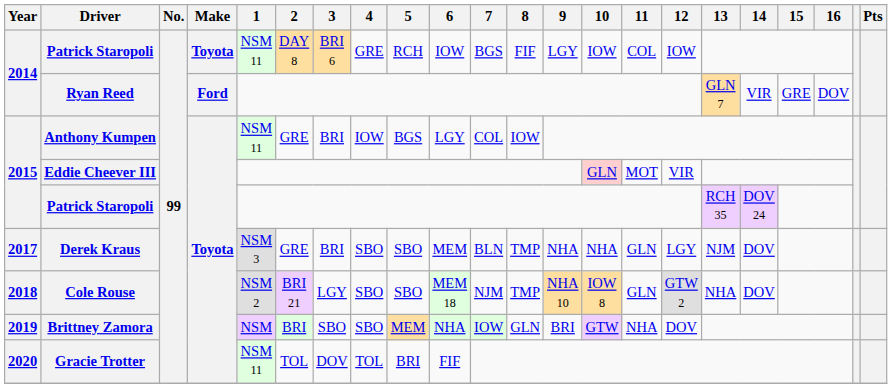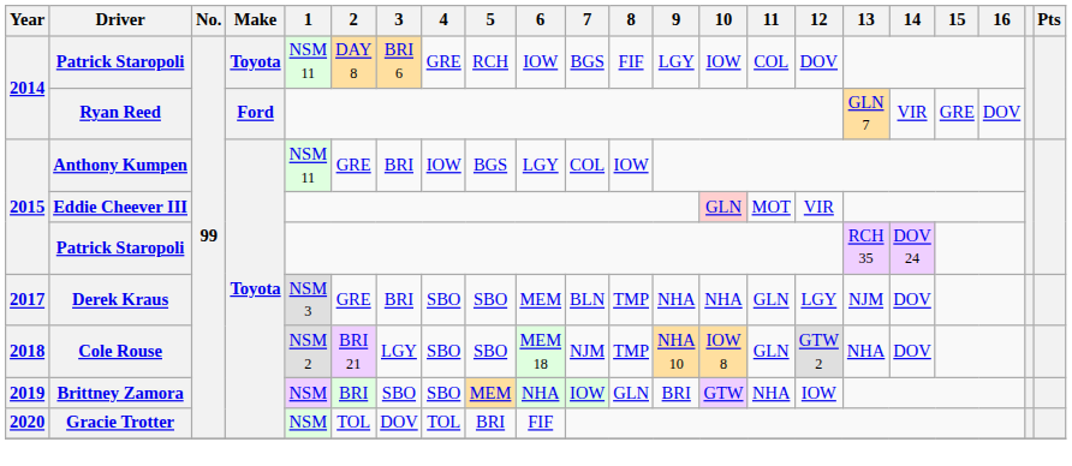 <table class="wikitable" style="text-align:center; font-size:75%">
 <tr>
 <th>Year</th>
 <th>Driver</th>
 <th>No.</th>
 <th>Make</th>
 <th>1</th>
 <th>2</th>
 <th>3</th>
 <th>4</th>
 <th>5</th>
 <th>6</th>
 <th>7</th>
 <th>8</th>
 <th>9</th>
 <th>10</th>
 <th>11</th>
 <th>12</th>
 <th>13</th>
 <th>14</th>
 <th>15</th>
 <th>16</th>
 <th></th>
 <th>Pts</th>
 </tr>
 <tr>
 <th rowspan=2><a href='#'>2014</a></th>
 <th><a href='#'>Patrick Staropoli</a></th>
 <th rowspan=9>99</th>
 <th><a href='#'>Toyota</a></th>
 <td style="background:#DFFFDF;"><a href='#'>NSM</a><br><small>11</small></td>
 <td style="background:#FFDF9F;"><a href='#'>DAY</a><br><small>8</small></td>
 <td style="background:#FFDF9F;"><a href='#'>BRI</a><br><small>6</small></td>
 <td><a href='#'>GRE</a></td>
 <td><a href='#'>RCH</a></td>
 <td><a href='#'>IOW</a></td>
 <td><a href='#'>BGS</a></td>
 <td><a href='#'>FIF</a></td>
 <td><a href='#'>LGY</a></td>
 <td><a href='#'>IOW</a></td>
 <td><a href='#'>COL</a></td>
-<td><a href='#'>IOW</a></td>
+<td><a href='#'>DOV</a></td>
 <td colspan=4></td>
 <th rowspan=2></th>
 <th rowspan=2></th>
 </tr>
 <tr>
 <th><a href='#'>Ryan Reed</a></th>
 <th><a href='#'>Ford</a></th>
 <td colspan=12></td>
 <td style="background:#FFDF9F;"><a href='#'>GLN</a><br><small>7</small></td>
 <td><a href='#'>VIR</a></td>
 <td><a href='#'>GRE</a></td>
 <td><a href='#'>DOV</a></td>
 </tr>
 <tr>
 <th rowspan=3><a href='#'>2015</a></th>
 <th><a href='#'>Anthony Kumpen</a></th>
 <th rowspan=7><a href='#'>Toyota</a></th>
 <td style="background:#DFFFDF;"><a href='#'>NSM</a><br><small>11</small></td>
 <td><a href='#'>GRE</a></td>
 <td><a href='#'>BRI</a></td>
 <td><a href='#'>IOW</a></td>
 <td><a href='#'>BGS</a></td>
 <td><a href='#'>LGY</a></td>
 <td><a href='#'>COL</a></td>
 <td><a href='#'>IOW</a></td>
 <td colspan=8></td>
 <th rowspan=3></th>
 <th rowspan=3></th>
 </tr>
 <tr>
 <th><a href='#'>Eddie Cheever III</a></th>
 <td colspan=9></td>
 <td style="background:#FFCFCF;"><a href='#'>GLN</a><br></td>
 <td><a href='#'>MOT</a></td>
 <td><a href='#'>VIR</a></td>
 <td colspan=4></td>
 </tr>
 <tr>
 <th><a href='#'>Patrick Staropoli</a></th>
 <td colspan=12></td>
 <td style="background:#EFCFFF;"><a href='#'>RCH</a><br><small>35</small></td>
 <td style="background:#EFCFFF;"><a href='#'>DOV</a><br><small>24</small></td>
 <td colspan=2></td>
 </tr>
 <tr>
 <th><a href='#'>2017</a></th>
 <th><a href='#'>Derek Kraus</a></th>
 <td style="background:#DFDFDF;"><a href='#'>NSM</a><br><small>3</small></td>
 <td><a href='#'>GRE</a></td>
 <td><a href='#'>BRI</a></td>
 <td><a href='#'>SBO</a></td>
 <td><a href='#'>SBO</a></td>
 <td><a href='#'>MEM</a></td>
 <td><a href='#'>BLN</a></td>
 <td><a href='#'>TMP</a></td>
 <td><a href='#'>NHA</a></td>
 <td><a href='#'>NHA</a></td>
 <td><a href='#'>GLN</a></td>
 <td><a href='#'>LGY</a></td>
 <td><a href='#'>NJM</a></td>
 <td><a href='#'>DOV</a></td>
 <td colspan=2></td>
 <th></th>
 <th></th>
 </tr>
 <tr>
 <th><a href='#'>2018</a></th>
 <th><a href='#'>Cole Rouse</a></th>
 <td style="background:#DFDFDF;"><a href='#'>NSM</a><br><small>2</small></td>
 <td style="background:#EFCFFF;"><a href='#'>BRI</a><br><small>21</small></td>
 <td><a href='#'>LGY</a></td>
 <td><a href='#'>SBO</a></td>
 <td><a href='#'>SBO</a></td>
 <td style="background:#DFFFDF;"><a href='#'>MEM</a><br><small>18</small></td>
 <td><a href='#'>NJM</a></td>
 <td><a href='#'>TMP</a></td>
 <td style="background:#FFDF9F;"><a href='#'>NHA</a><br><small>10</small></td>
 <td style="background:#FFDF9F;"><a href='#'>IOW</a><br><small>8</small></td>
 <td><a href='#'>GLN</a></td>
 <td style="background:#DFDFDF;"><a href='#'>GTW</a><br><small>2</small></td>
 <td><a href='#'>NHA</a></td>
 <td><a href='#'>DOV</a></td>
 <td colspan=2></td>
 <th></th>
 <th></th>
 </tr>
 <tr>
 <th><a href='#'>2019</a></th>
 <th><a href='#'>Brittney Zamora</a></th>
 <td style="background:#EFCFFF;"><a href='#'>NSM</a><br></td>
 <td style="background:#DFFFDF;"><a href='#'>BRI</a><br></td>
 <td><a href='#'>SBO</a></td>
 <td><a href='#'>SBO</a></td>
 <td style="background:#FFDF9F;"><a href='#'>MEM</a><br></td>
 <td style="background:#DFFFDF;"><a href='#'>NHA</a><br></td>
 <td style="background:#DFFFDF;"><a href='#'>IOW</a><br></td>
 <td><a href='#'>GLN</a></td>
 <td><a href='#'>BRI</a></td>
 <td style="background:#EFCFFF;"><a href='#'>GTW</a><br></td>
 <td><a href='#'>NHA</a></td>
-<td><a href='#'>DOV</a></td>
+<td><a href='#'>IOW</a></td>
 <td colspan=4></td>
 <th></th>
 <th></th>
 </tr>
 <tr>
 <th><a href='#'>2020</a></th>
 <th><a href='#'>Gracie Trotter</a></th>
-<td style="background:#DFFFDF;"><a href='#'>NSM</a><br><small>11</small></td>
+<td style="background:#DFFFDF;"><a href='#'>NSM</a><br></td>
 <td><a href='#'>TOL</a></td>
 <td><a href='#'>DOV</a></td>
 <td><a href='#'>TOL</a></td>
 <td><a href='#'>BRI</a></td>
 <td><a href='#'>FIF</a></td>
 <td colspan=10></td>
 <th></th>
 <th></th>
 </tr>
 <tr>
 </tr>
 </table>
